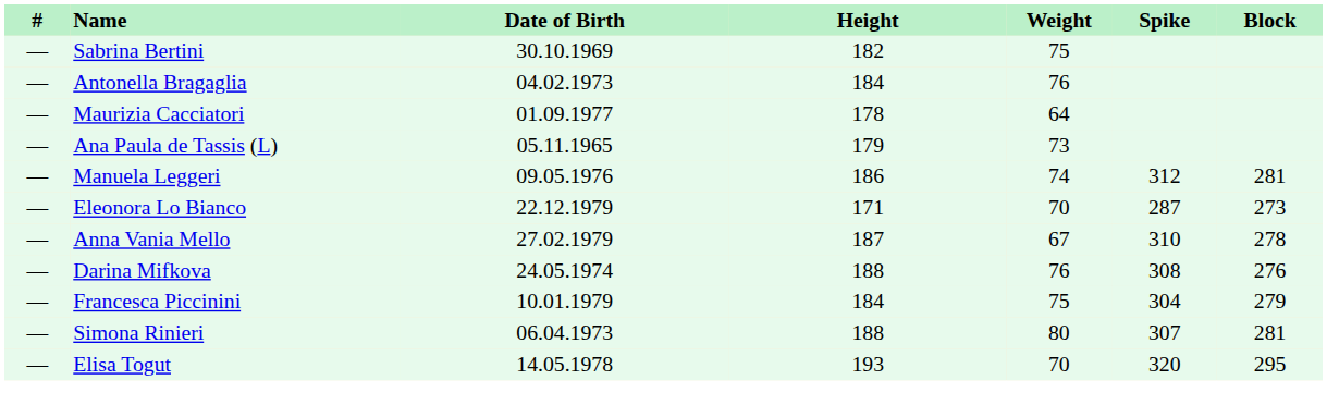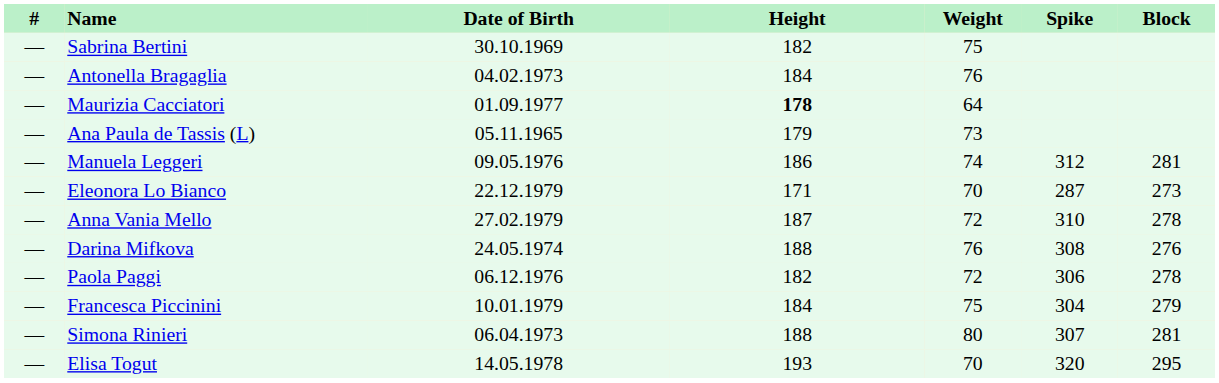 <table border=0 cellpadding=2 cellspacing=0  |- bgcolor=#FFECCE style="text-align:center; font-size:90%;" width=100%>
 <tr bgcolor=#BBF0C9>
 <th width=5%>#</th>
 <th width=25% align=left>Name</th>
 <th width=25%>Date of Birth</th>
 <th width=21%>Height</th>
 <th width=8%>Weight</th>
 <th width=8%>Spike</th>
 <th width=8%>Block</th>
 </tr>
 <tr bgcolor=#E7FAEC>
 <td>—</td>
 <td align=left><a href='#'>Sabrina Bertini</a></td>
 <td>30.10.1969</td>
 <td>182</td>
 <td>75</td>
 <td></td>
 <td></td>
 </tr>
 <tr bgcolor=#E7FAEC>
 <td>—</td>
 <td align=left><a href='#'>Antonella Bragaglia</a></td>
 <td>04.02.1973</td>
 <td>184</td>
 <td>76</td>
 <td></td>
 <td></td>
 </tr>
 <tr bgcolor=#E7FAEC>
 <td>—</td>
 <td align=left><a href='#'>Maurizia Cacciatori</a></td>
 <td>01.09.1977</td>
-<td>178</td>
+<td><strong>178</strong></td>
 <td>64</td>
 <td></td>
 <td></td>
 </tr>
 <tr bgcolor=#E7FAEC>
 <td>—</td>
 <td align=left><a href='#'>Ana Paula de Tassis</a> (<a href='#'>L</a>)</td>
 <td>05.11.1965</td>
 <td>179</td>
 <td>73</td>
 <td></td>
 <td></td>
 </tr>
 <tr bgcolor=#E7FAEC>
 <td>—</td>
 <td align=left><a href='#'>Manuela Leggeri</a></td>
 <td>09.05.1976</td>
 <td>186</td>
 <td>74</td>
 <td>312</td>
 <td>281</td>
 </tr>
 <tr bgcolor=#E7FAEC>
 <td>—</td>
 <td align=left><a href='#'>Eleonora Lo Bianco</a></td>
 <td>22.12.1979</td>
 <td>171</td>
 <td>70</td>
 <td>287</td>
 <td>273</td>
 </tr>
 <tr bgcolor=#E7FAEC>
 <td>—</td>
 <td align=left><a href='#'>Anna Vania Mello</a></td>
 <td>27.02.1979</td>
 <td>187</td>
-<td>67</td>
+<td>72</td>
 <td>310</td>
 <td>278</td>
 </tr>
 <tr bgcolor=#E7FAEC>
 <td>—</td>
 <td align=left><a href='#'>Darina Mifkova</a></td>
 <td>24.05.1974</td>
 <td>188</td>
 <td>76</td>
 <td>308</td>
 <td>276</td>
+</tr>
+<tr bgcolor=#E7FAEC>
+<td>—</td>
+<td align=left><a href='#'>Paola Paggi</a></td>
+<td>06.12.1976</td>
+<td>182</td>
+<td>72</td>
+<td>306</td>
+<td>278</td>
 </tr>
 <tr bgcolor=#E7FAEC>
 <td>—</td>
 <td align=left><a href='#'>Francesca Piccinini</a></td>
 <td>10.01.1979</td>
 <td>184</td>
 <td>75</td>
 <td>304</td>
 <td>279</td>
 </tr>
 <tr bgcolor=#E7FAEC>
 <td>—</td>
 <td align=left><a href='#'>Simona Rinieri</a></td>
 <td>06.04.1973</td>
 <td>188</td>
 <td>80</td>
 <td>307</td>
 <td>281</td>
 </tr>
 <tr bgcolor=#E7FAEC>
 <td>—</td>
 <td align=left><a href='#'>Elisa Togut</a></td>
 <td>14.05.1978</td>
 <td>193</td>
 <td>70</td>
 <td>320</td>
 <td>295</td>
 </tr>
 </table>
